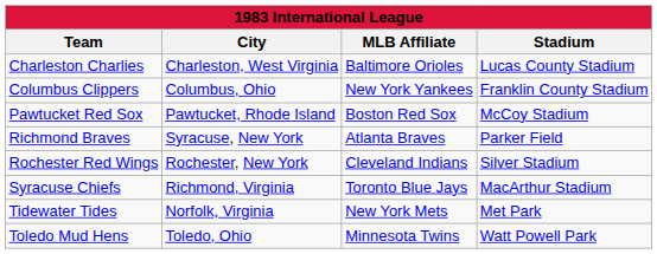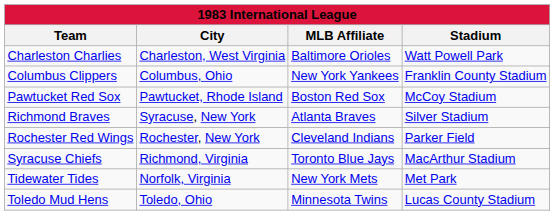 <table class="wikitable" style="width:auto">
 <tr>
 <td bgcolor="#DC143C" align="center" colspan="7"><strong><span>1983 International League</span></strong></td>
 </tr>
 <tr>
 <th>Team</th>
 <th>City</th>
 <th>MLB Affiliate</th>
 <th>Stadium</th>
 </tr>
 <tr>
 <td><a href='#'>Charleston Charlies</a></td>
 <td><a href='#'>Charleston, West Virginia</a></td>
 <td><a href='#'>Baltimore Orioles</a></td>
-<td><a href='#'>Lucas County Stadium</a></td>
+<td><a href='#'>Watt Powell Park</a></td>
 </tr>
 <tr>
 <td><a href='#'>Columbus Clippers</a></td>
 <td><a href='#'>Columbus, Ohio</a></td>
 <td><a href='#'>New York Yankees</a></td>
 <td><a href='#'>Franklin County Stadium</a></td>
 </tr>
 <tr>
 <td><a href='#'>Pawtucket Red Sox</a></td>
 <td><a href='#'>Pawtucket, Rhode Island</a></td>
 <td><a href='#'>Boston Red Sox</a></td>
 <td><a href='#'>McCoy Stadium</a></td>
 </tr>
 <tr>
 <td><a href='#'>Richmond Braves</a></td>
 <td><a href='#'>Syracuse</a>, <a href='#'>New York</a></td>
 <td><a href='#'>Atlanta Braves</a></td>
-<td><a href='#'>Parker Field</a></td>
+<td><a href='#'>Silver Stadium</a></td>
 </tr>
 <tr>
 <td><a href='#'>Rochester Red Wings</a></td>
 <td><a href='#'>Rochester</a>, <a href='#'>New York</a></td>
 <td><a href='#'>Cleveland Indians</a></td>
-<td><a href='#'>Silver Stadium</a></td>
+<td><a href='#'>Parker Field</a></td>
 </tr>
 <tr>
 <td><a href='#'>Syracuse Chiefs</a></td>
 <td><a href='#'>Richmond, Virginia</a></td>
 <td><a href='#'>Toronto Blue Jays</a></td>
 <td><a href='#'>MacArthur Stadium</a></td>
 </tr>
 <tr>
 <td><a href='#'>Tidewater Tides</a></td>
 <td><a href='#'>Norfolk, Virginia</a></td>
 <td><a href='#'>New York Mets</a></td>
 <td><a href='#'>Met Park</a></td>
 </tr>
 <tr>
 <td><a href='#'>Toledo Mud Hens</a></td>
 <td><a href='#'>Toledo, Ohio</a></td>
 <td><a href='#'>Minnesota Twins</a></td>
-<td><a href='#'>Watt Powell Park</a></td>
+<td><a href='#'>Lucas County Stadium</a></td>
 </tr>
 </table>
